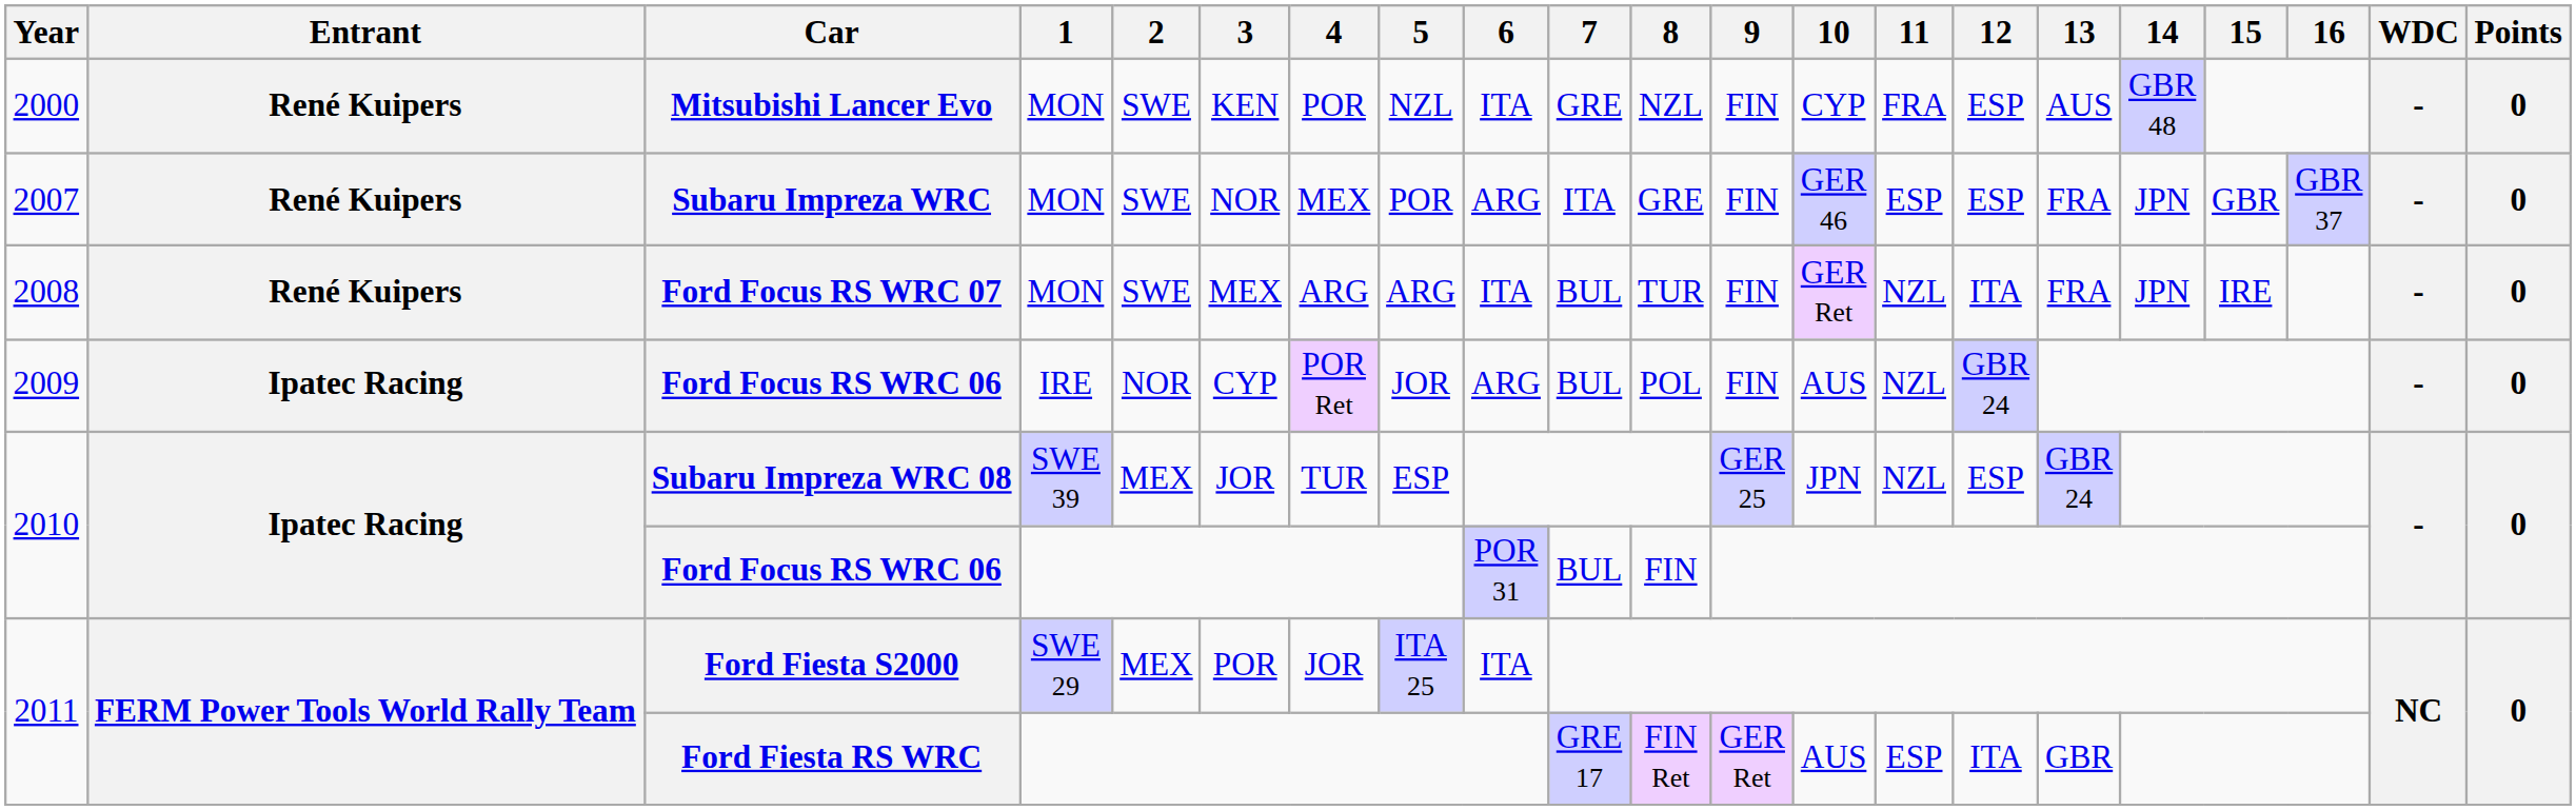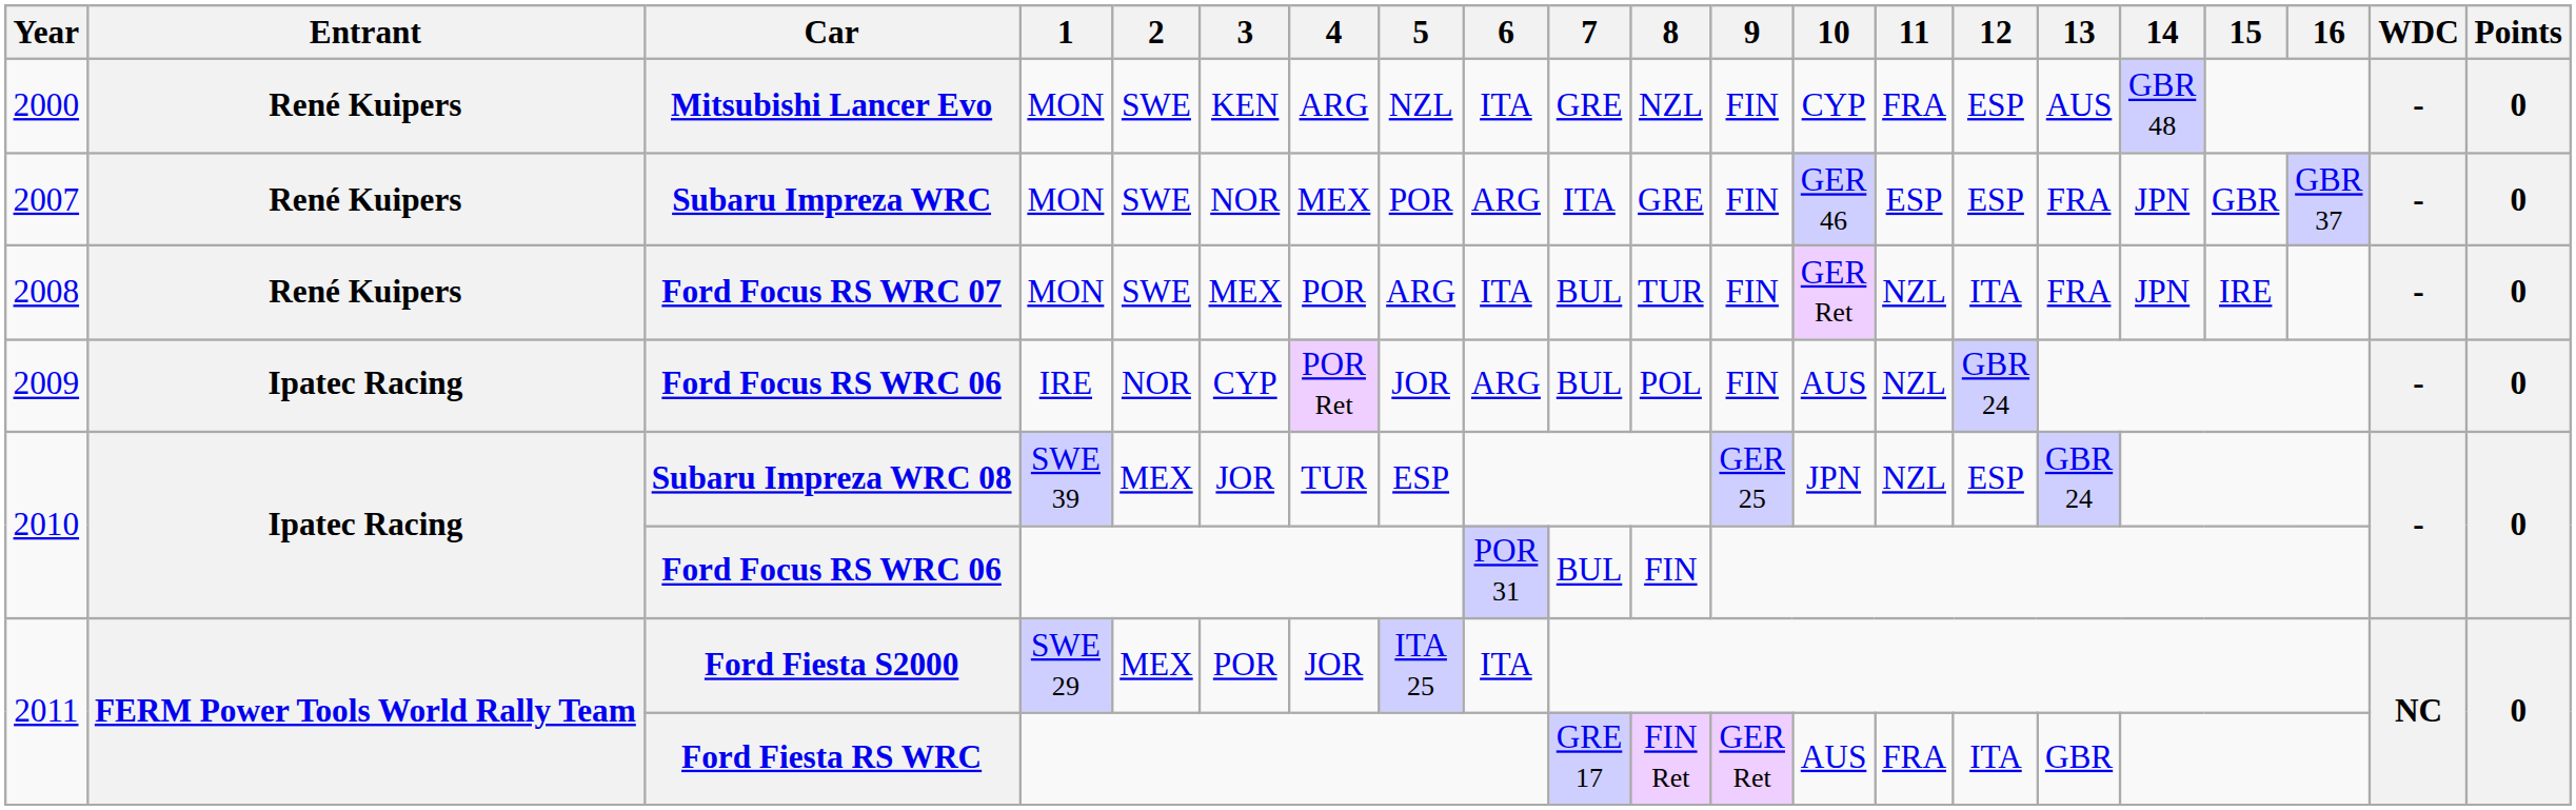 <table class="wikitable" border="1" style="text-align:center; font-size:85%;">
 <tr>
 <th>Year</th>
 <th>Entrant</th>
 <th>Car</th>
 <th>1</th>
 <th>2</th>
 <th>3</th>
 <th>4</th>
 <th>5</th>
 <th>6</th>
 <th>7</th>
 <th>8</th>
 <th>9</th>
 <th>10</th>
 <th>11</th>
 <th>12</th>
 <th>13</th>
 <th>14</th>
 <th>15</th>
 <th>16</th>
 <th>WDC</th>
 <th>Points</th>
 </tr>
 <tr>
 <td><a href='#'>2000</a></td>
 <th nowrap>René Kuipers</th>
 <th nowrap><a href='#'>Mitsubishi Lancer Evo</a></th>
 <td><a href='#'>MON</a></td>
 <td><a href='#'>SWE</a></td>
 <td><a href='#'>KEN</a></td>
-<td><a href='#'>POR</a></td>
+<td><a href='#'>ARG</a></td>
 <td><a href='#'>NZL</a></td>
 <td><a href='#'>ITA</a></td>
 <td><a href='#'>GRE</a></td>
 <td><a href='#'>NZL</a></td>
 <td><a href='#'>FIN</a></td>
 <td><a href='#'>CYP</a></td>
 <td><a href='#'>FRA</a></td>
 <td><a href='#'>ESP</a></td>
 <td><a href='#'>AUS</a></td>
 <td style="background:#CFCFFF;"><a href='#'>GBR</a><br><small>48</small></td>
 <td colspan=2></td>
 <th>-</th>
 <th>0</th>
 </tr>
 <tr>
 <td><a href='#'>2007</a></td>
 <th nowrap>René Kuipers</th>
 <th nowrap><a href='#'>Subaru Impreza WRC</a></th>
 <td><a href='#'>MON</a></td>
 <td><a href='#'>SWE</a></td>
 <td><a href='#'>NOR</a></td>
 <td><a href='#'>MEX</a></td>
 <td><a href='#'>POR</a></td>
 <td><a href='#'>ARG</a></td>
 <td><a href='#'>ITA</a></td>
 <td><a href='#'>GRE</a></td>
 <td><a href='#'>FIN</a></td>
 <td style="background:#CFCFFF;"><a href='#'>GER</a><br><small>46</small></td>
 <td><a href='#'>ESP</a></td>
 <td><a href='#'>ESP</a></td>
 <td><a href='#'>FRA</a></td>
 <td><a href='#'>JPN</a></td>
 <td><a href='#'>GBR</a></td>
 <td style="background:#CFCFFF;"><a href='#'>GBR</a><br><small>37</small></td>
 <th>-</th>
 <th>0</th>
 </tr>
 <tr>
 <td><a href='#'>2008</a></td>
 <th nowrap>René Kuipers</th>
 <th nowrap><a href='#'>Ford Focus RS WRC 07</a></th>
 <td><a href='#'>MON</a></td>
 <td><a href='#'>SWE</a></td>
 <td><a href='#'>MEX</a></td>
-<td><a href='#'>ARG</a></td>
+<td><a href='#'>POR</a></td>
 <td><a href='#'>ARG</a></td>
 <td><a href='#'>ITA</a></td>
 <td><a href='#'>BUL</a></td>
 <td><a href='#'>TUR</a></td>
 <td><a href='#'>FIN</a></td>
 <td style="background:#EFCFFF;"><a href='#'>GER</a><br><small>Ret</small></td>
 <td><a href='#'>NZL</a></td>
 <td><a href='#'>ITA</a></td>
 <td><a href='#'>FRA</a></td>
 <td><a href='#'>JPN</a></td>
 <td><a href='#'>IRE</a></td>
 <td></td>
 <th>-</th>
 <th>0</th>
 </tr>
 <tr>
 <td><a href='#'>2009</a></td>
 <th nowrap>Ipatec Racing</th>
 <th nowrap><a href='#'>Ford Focus RS WRC 06</a></th>
 <td><a href='#'>IRE</a></td>
 <td><a href='#'>NOR</a></td>
 <td><a href='#'>CYP</a></td>
 <td style="background:#EFCFFF;"><a href='#'>POR</a><br><small>Ret</small></td>
 <td><a href='#'>JOR</a></td>
 <td><a href='#'>ARG</a></td>
 <td><a href='#'>BUL</a></td>
 <td><a href='#'>POL</a></td>
 <td><a href='#'>FIN</a></td>
 <td><a href='#'>AUS</a></td>
 <td><a href='#'>NZL</a></td>
 <td style="background:#CFCFFF;"><a href='#'>GBR</a><br><small>24</small></td>
 <td colspan=4></td>
 <th>-</th>
 <th>0</th>
 </tr>
 <tr>
 <td rowspan=2><a href='#'>2010</a></td>
 <th rowspan=2 nowrap>Ipatec Racing</th>
 <th nowrap><a href='#'>Subaru Impreza WRC 08</a></th>
 <td style="background:#CFCFFF;"><a href='#'>SWE</a><br><small>39</small></td>
 <td><a href='#'>MEX</a></td>
 <td><a href='#'>JOR</a></td>
 <td><a href='#'>TUR</a></td>
 <td><a href='#'>ESP</a></td>
 <td colspan=3></td>
 <td style="background:#CFCFFF;"><a href='#'>GER</a><br><small>25</small></td>
 <td><a href='#'>JPN</a></td>
 <td><a href='#'>NZL</a></td>
 <td><a href='#'>ESP</a></td>
 <td style="background:#CFCFFF;"><a href='#'>GBR</a><br><small>24</small></td>
 <td colspan=3></td>
 <th rowspan=2>-</th>
 <th rowspan=2>0</th>
 </tr>
 <tr>
 <th nowrap><a href='#'>Ford Focus RS WRC 06</a></th>
 <td colspan=5></td>
 <td style="background:#CFCFFF;"><a href='#'>POR</a><br><small>31</small></td>
 <td><a href='#'>BUL</a></td>
 <td><a href='#'>FIN</a></td>
 <td colspan=8></td>
 </tr>
 <tr>
 <td rowspan=2><a href='#'>2011</a></td>
 <th rowspan=2 nowrap><a href='#'>FERM Power Tools World Rally Team</a></th>
 <th nowrap><a href='#'>Ford Fiesta S2000</a></th>
 <td style="background:#CFCFFF;"><a href='#'>SWE</a><br><small>29</small></td>
 <td><a href='#'>MEX</a></td>
 <td><a href='#'>POR</a></td>
 <td><a href='#'>JOR</a></td>
 <td style="background:#CFCFFF;"><a href='#'>ITA</a><br><small>25</small></td>
 <td><a href='#'>ITA</a></td>
 <td colspan=10></td>
 <th rowspan=2>NC</th>
 <th rowspan=2>0</th>
 </tr>
 <tr>
 <th nowrap><a href='#'>Ford Fiesta RS WRC</a></th>
 <td colspan=6></td>
 <td style="background:#CFCFFF;"><a href='#'>GRE</a><br><small>17</small></td>
 <td style="background:#EFCFFF;"><a href='#'>FIN</a><br><small>Ret</small></td>
 <td style="background:#EFCFFF;"><a href='#'>GER</a><br><small>Ret</small></td>
 <td><a href='#'>AUS</a></td>
-<td><a href='#'>ESP</a></td>
+<td><a href='#'>FRA</a></td>
 <td><a href='#'>ITA</a></td>
 <td><a href='#'>GBR</a></td>
 <td colspan=3></td>
 </tr>
 <tr>
 </tr>
 </table>
